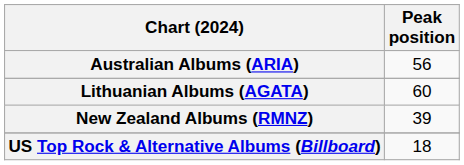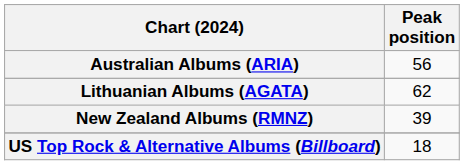 <table class="wikitable sortable plainrowheaders" style="text-align:center">
 <tr>
 <th scope="col">Chart (2024)</th>
 <th scope="col">Peak<br>position</th>
 </tr>
 <tr>
 <th scope="row">Australian Albums (<a href='#'>ARIA</a>)</th>
 <td>56</td>
 </tr>
 <tr>
 </tr>
 <tr>
 </tr>
 <tr>
 </tr>
 <tr>
 </tr>
 <tr>
 </tr>
 <tr>
 <th scope="row">Lithuanian Albums (<a href='#'>AGATA</a>)</th>
-<td>60</td>
+<td>62</td>
 </tr>
 <tr>
 <th scope="row">New Zealand Albums (<a href='#'>RMNZ</a>)</th>
 <td>39</td>
 </tr>
 <tr>
 </tr>
 <tr>
 </tr>
 <tr>
 </tr>
 <tr>
 </tr>
 <tr>
 <th scope="row">US <a href='#'>Top Rock & Alternative Albums</a> (<em><a href='#'>Billboard</a></em>)</th>
 <td>18</td>
 </tr>
 </table>
